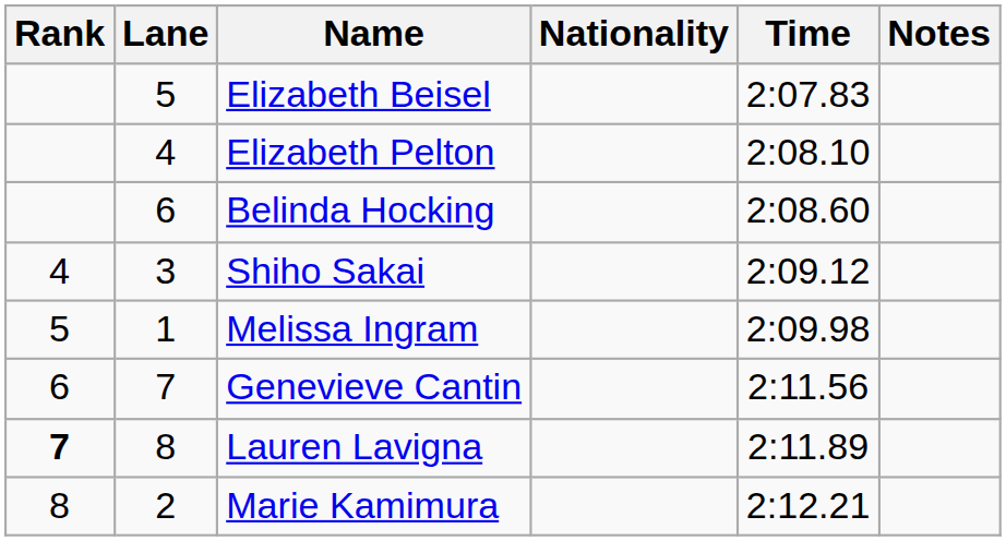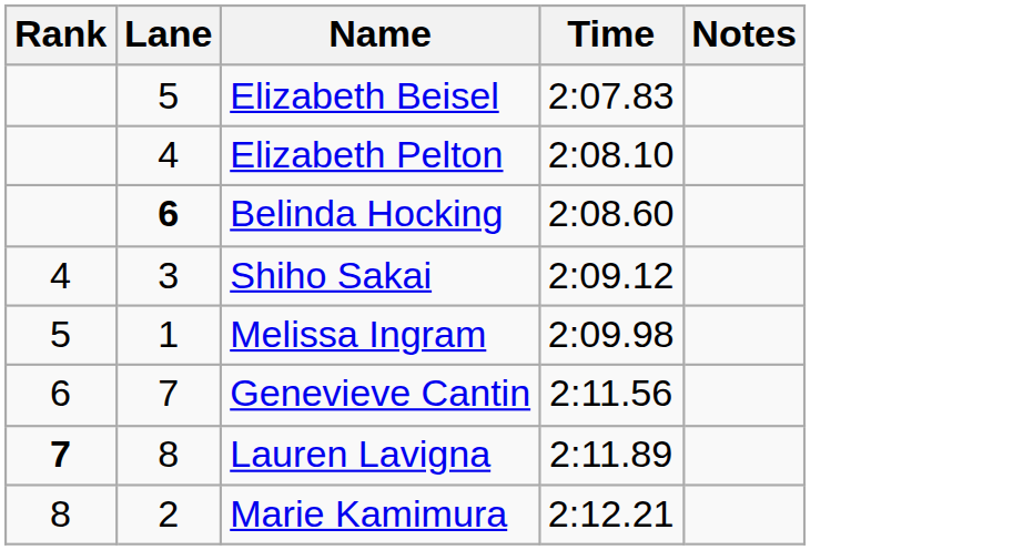 <table class="wikitable sortable" style="text-align:center">
 <tr>
 <th>Rank</th>
 <th>Lane</th>
 <th>Name</th>
-<th>Nationality</th>
 <th>Time</th>
 <th>Notes</th>
 </tr>
 <tr>
 <td></td>
 <td>5</td>
 <td align=left><a href='#'>Elizabeth Beisel</a></td>
-<td align=left></td>
 <td>2:07.83</td>
 <td></td>
 </tr>
 <tr>
 <td></td>
 <td>4</td>
 <td align=left><a href='#'>Elizabeth Pelton</a></td>
-<td align=left></td>
 <td>2:08.10</td>
 <td></td>
 </tr>
 <tr>
 <td></td>
-<td>6</td>
+<td><strong>6</strong></td>
 <td align=left><a href='#'>Belinda Hocking</a></td>
-<td align=left></td>
 <td>2:08.60</td>
 <td></td>
 </tr>
 <tr>
 <td>4</td>
 <td>3</td>
 <td align=left><a href='#'>Shiho Sakai</a></td>
-<td align=left></td>
 <td>2:09.12</td>
 <td></td>
 </tr>
 <tr>
 <td>5</td>
 <td>1</td>
 <td align=left><a href='#'>Melissa Ingram</a></td>
-<td align=left></td>
 <td>2:09.98</td>
 <td></td>
 </tr>
 <tr>
 <td>6</td>
 <td>7</td>
 <td align=left><a href='#'>Genevieve Cantin</a></td>
-<td align=left></td>
 <td>2:11.56</td>
 <td></td>
 </tr>
 <tr>
 <td><strong>7</strong></td>
 <td>8</td>
 <td align=left><a href='#'>Lauren Lavigna</a></td>
-<td align=left></td>
 <td>2:11.89</td>
 <td></td>
 </tr>
 <tr>
 <td>8</td>
 <td>2</td>
 <td align=left><a href='#'>Marie Kamimura</a></td>
-<td align=left></td>
 <td>2:12.21</td>
 <td></td>
 </tr>
 </table>
